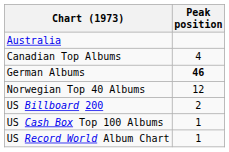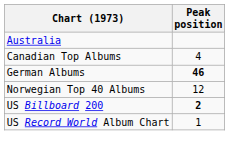 <table class="wikitable sortable" border="1">
 <tr>
 <th scope="col">Chart (1973)</th>
 <th scope="col">Peak<br>position</th>
 </tr>
 <tr>
 <td align="left"><a href='#'>Australia</a></td>
 <td></td>
 </tr>
 <tr>
 <td>Canadian Top Albums</td>
 <td style="text-align:center;">4</td>
 </tr>
 <tr>
 <td>German Albums</td>
 <td style="text-align:center;"><strong>46</strong></td>
 </tr>
 <tr>
 <td>Norwegian Top 40 Albums</td>
 <td style="text-align:center;">12</td>
 </tr>
 <tr>
 <td>US <em><a href='#'>Billboard</a></em> <a href='#'>200</a></td>
-<td style="text-align:center;">2</td>
-</tr>
-<tr>
-<td>US <em><a href='#'>Cash Box</a></em> Top 100 Albums</td>
-<td style="text-align:center;">1</td>
+<td style="text-align:center;"><strong>2</strong></td>
 </tr>
 <tr>
 <td>US <em><a href='#'>Record World</a></em> Album Chart</td>
 <td style="text-align:center;">1</td>
 </tr>
 </table>
